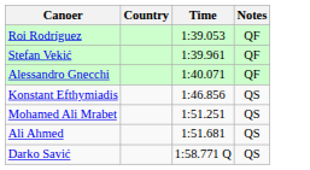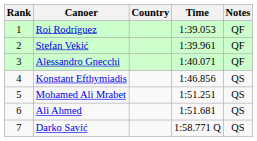 <table class="wikitable" style="text-align:center;">
 <tr>
+<th>Rank</th>
 <th>Canoer</th>
 <th>Country</th>
 <th>Time</th>
 <th>Notes</th>
 </tr>
 <tr bgcolor=ccffcc>
+<td>1</td>
 <td align="left"><a href='#'>Roi Rodríguez</a></td>
 <td align="left"></td>
 <td>1:39.053</td>
 <td>QF</td>
 </tr>
 <tr bgcolor=ccffcc>
+<td>2</td>
 <td align="left"><a href='#'>Stefan Vekić</a></td>
 <td align="left"></td>
 <td>1:39.961</td>
 <td>QF</td>
 </tr>
 <tr bgcolor=ccffcc>
+<td>3</td>
 <td align="left"><a href='#'>Alessandro Gnecchi</a></td>
 <td align="left"></td>
 <td>1:40.071</td>
 <td>QF</td>
 </tr>
 <tr>
+<td>4</td>
 <td align="left"><a href='#'>Konstant Efthymiadis</a></td>
 <td align="left"></td>
 <td>1:46.856</td>
 <td>QS</td>
 </tr>
 <tr>
+<td>5</td>
 <td align="left"><a href='#'>Mohamed Ali Mrabet</a></td>
 <td align="left"></td>
 <td>1:51.251</td>
 <td>QS</td>
 </tr>
 <tr>
+<td>6</td>
 <td align="left"><a href='#'>Ali Ahmed</a></td>
 <td align="left"></td>
 <td>1:51.681</td>
 <td>QS</td>
 </tr>
 <tr>
+<td>7</td>
 <td align="left"><a href='#'>Darko Savić</a></td>
 <td align="left"></td>
 <td>1:58.771 Q</td>
 <td>QS</td>
 </tr>
 </table>
